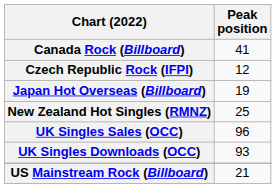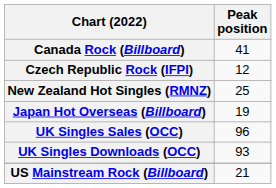 <table class="wikitable sortable plainrowheaders" style="text-align:center">
 <tr>
 <th scope="col">Chart (2022)</th>
 <th scope="col">Peak<br>position</th>
 </tr>
 <tr>
 <th scope="row">Canada <a href='#'>Rock</a> (<em><a href='#'>Billboard</a></em>)</th>
 <td>41</td>
 </tr>
 <tr>
 <th scope="row">Czech Republic <a href='#'>Rock</a> (<a href='#'>IFPI</a>)</th>
 <td>12</td>
 </tr>
 <tr>
+<th scope="row">New Zealand Hot Singles (<a href='#'>RMNZ</a>)</th>
+<td>25</td>
+</tr>
+<tr>
 <th scope="row"><a href='#'>Japan Hot Overseas</a> (<em><a href='#'>Billboard</a></em>)</th>
 <td>19</td>
-</tr>
-<tr>
-<th scope="row">New Zealand Hot Singles (<a href='#'>RMNZ</a>)</th>
-<td>25</td>
 </tr>
 <tr>
 <th scope="row"><a href='#'>UK Singles Sales</a> (<a href='#'>OCC</a>)</th>
 <td>96</td>
 </tr>
 <tr>
 <th scope="row"><a href='#'>UK Singles Downloads</a> (<a href='#'>OCC</a>)</th>
 <td>93</td>
 </tr>
 <tr>
 </tr>
 <tr>
 <th scope="row">US <a href='#'>Mainstream Rock</a> (<em><a href='#'>Billboard</a></em>)</th>
 <td>21</td>
 </tr>
 </table>
